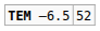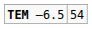 <table class="wikitable">
 <tr align="center">
 </tr>
 <tr align="center">
 <td><strong>TEM</strong> –6.5</td>
-<td>52</td>
+<td>54</td>
 </tr>
 </table>
